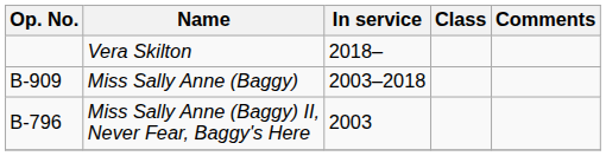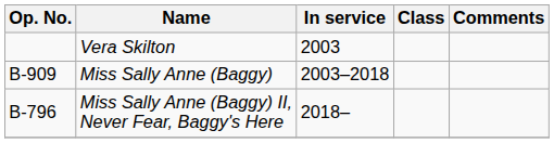 <table class="wikitable">
 <tr>
 <th>Op. No.</th>
 <th>Name</th>
 <th>In service</th>
 <th>Class</th>
 <th>Comments</th>
 </tr>
 <tr>
 <td></td>
 <td><em>Vera Skilton</em></td>
-<td>2018–</td>
+<td>2003</td>
 <td></td>
 <td></td>
 </tr>
 <tr>
 <td>B-909</td>
 <td><em>Miss Sally Anne (Baggy)</em></td>
 <td>2003–2018</td>
 <td></td>
 <td></td>
 </tr>
 <tr>
 <td>B-796</td>
 <td><em>Miss Sally Anne (Baggy) II,<br>Never Fear, Baggy's Here</em></td>
-<td>2003</td>
+<td>2018–</td>
 <td></td>
 <td></td>
 </tr>
 <tr>
 </tr>
 </table>
